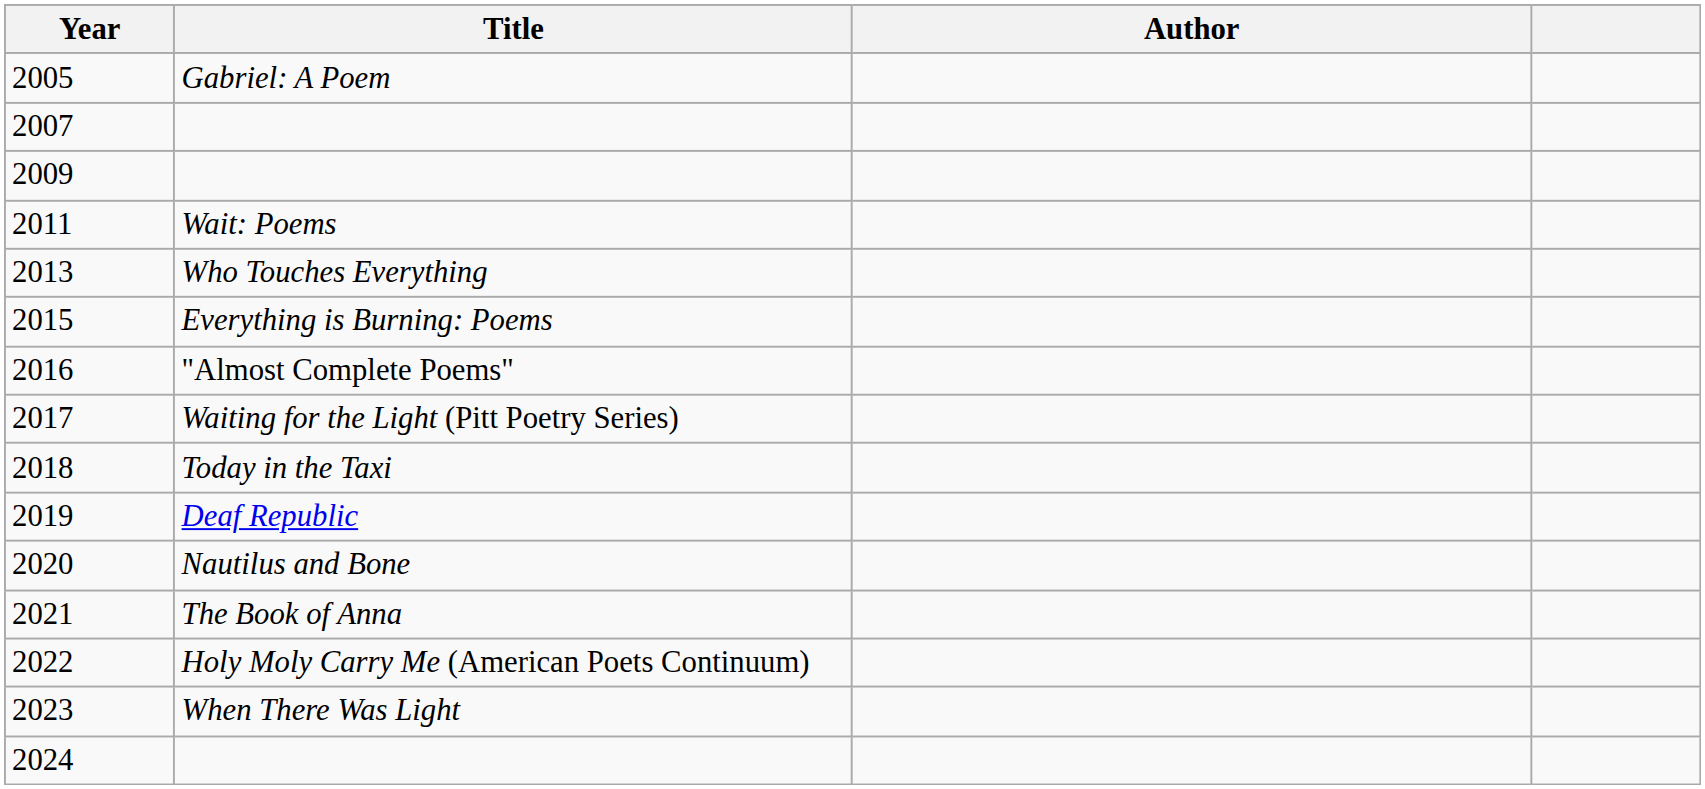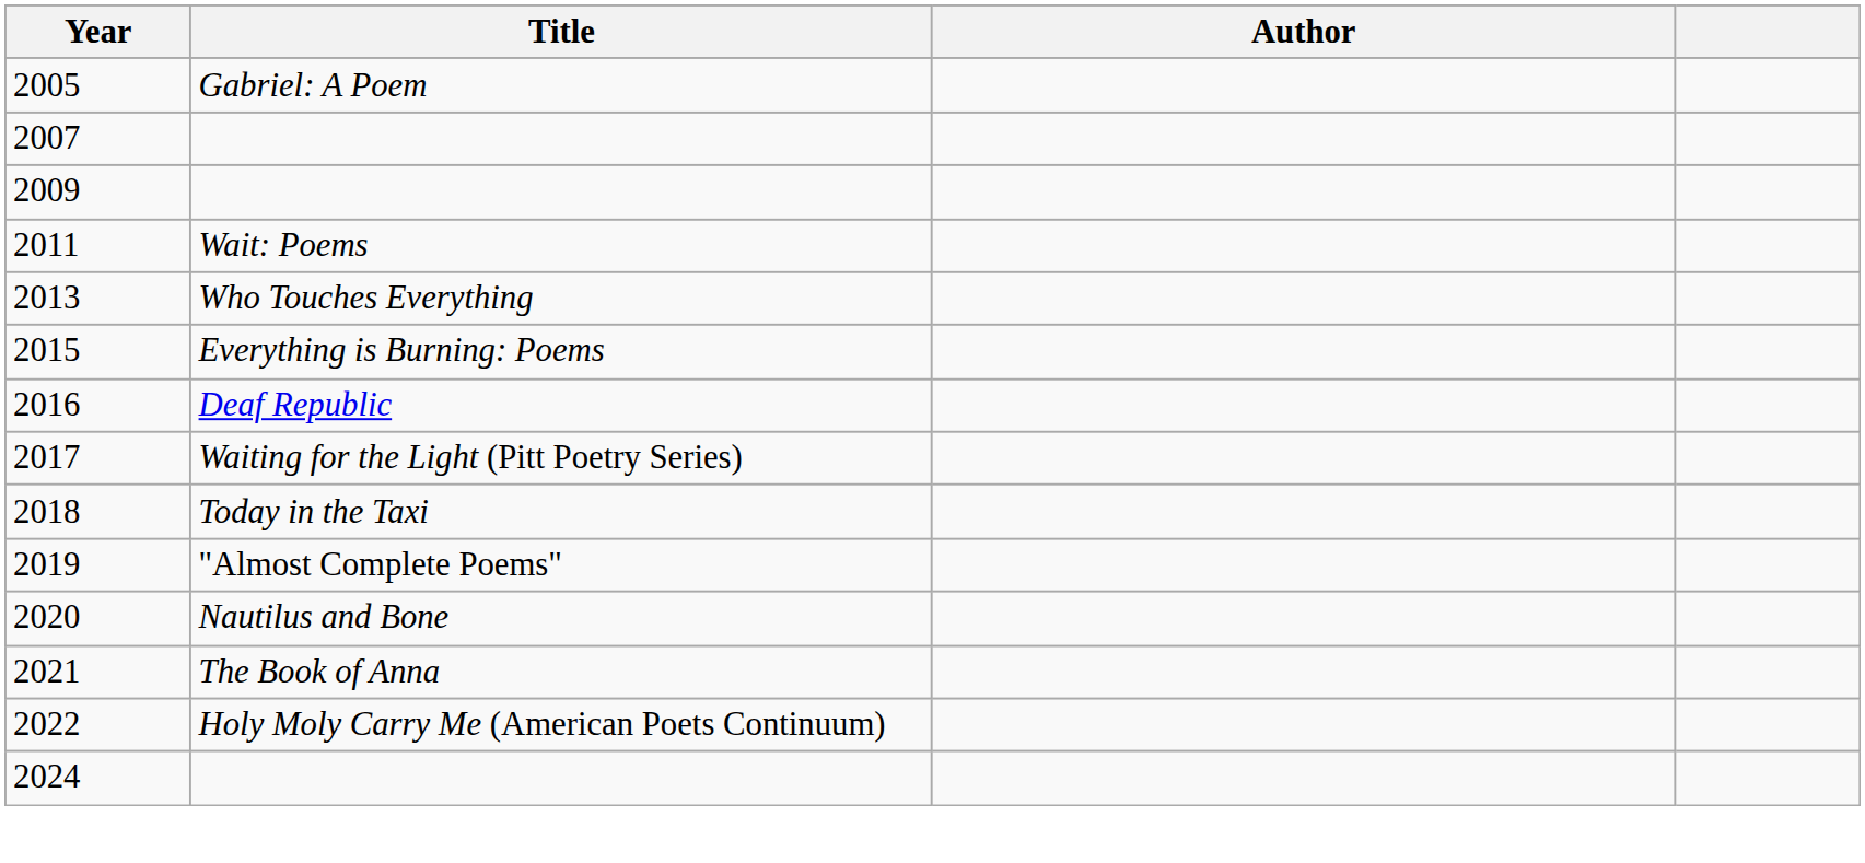 <table class="wikitable sortable" style="width:100%">
 <tr>
 <th scope="col" style="width:10%">Year</th>
 <th scope="col" style="width:40%">Title</th>
 <th scope="col" style="width:40%">Author</th>
 <th></th>
 </tr>
 <tr>
 <td>2005</td>
 <td><em>Gabriel: A Poem</em></td>
 <td></td>
 <td></td>
 </tr>
 <tr>
 <td>2007</td>
 <td><em></em></td>
 <td></td>
 <td></td>
 </tr>
 <tr>
 <td>2009</td>
 <td></td>
 <td></td>
 <td></td>
 </tr>
 <tr>
 <td>2011</td>
 <td><em>Wait: Poems</em></td>
 <td></td>
 <td></td>
 </tr>
 <tr>
 <td>2013</td>
 <td><em>Who Touches Everything</em></td>
 <td></td>
 <td></td>
 </tr>
 <tr>
 <td>2015</td>
 <td><em>Everything is Burning: Poems</em></td>
 <td></td>
 <td></td>
 </tr>
 <tr>
 <td>2016</td>
-<td>"Almost Complete Poems"</td>
+<td><em><a href='#'>Deaf Republic</a></em></td>
 <td></td>
 <td></td>
 </tr>
 <tr>
 <td>2017</td>
 <td><em>Waiting for the Light</em> (Pitt Poetry Series)</td>
 <td></td>
 <td></td>
 </tr>
 <tr>
 <td>2018</td>
 <td><em>Today in the Taxi</em></td>
 <td></td>
 <td></td>
 </tr>
 <tr>
 <td>2019</td>
-<td><em><a href='#'>Deaf Republic</a></em></td>
+<td>"Almost Complete Poems"</td>
 <td></td>
 <td></td>
 </tr>
 <tr>
 <td>2020</td>
 <td><em>Nautilus and Bone</em></td>
 <td></td>
 <td></td>
 </tr>
 <tr>
 <td>2021</td>
 <td><em>The Book of Anna</em></td>
 <td></td>
 <td></td>
 </tr>
 <tr>
 <td>2022</td>
 <td><em>Holy Moly Carry Me</em> (American Poets Continuum)</td>
 <td></td>
 <td></td>
 </tr>
 <tr>
-<td>2023</td>
-<td><em>When There Was Light</em></td>
-<td></td>
-<td></td>
-</tr>
-<tr>
 <td>2024</td>
 <td><em></em></td>
 <td></td>
 <td></td>
 </tr>
 </table>
